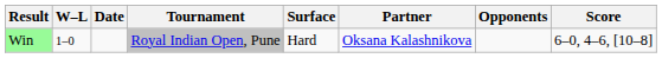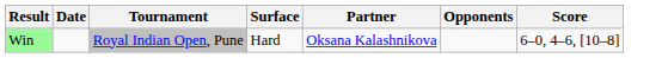 <table class="wikitable">
 <tr>
 <th>Result</th>
-<th>W–L</th>
 <th>Date</th>
 <th>Tournament</th>
 <th>Surface</th>
 <th>Partner</th>
 <th>Opponents</th>
 <th>Score</th>
 </tr>
 <tr>
 <td bgcolor=98FB98>Win</td>
-<td><small>1–0</small></td>
 <td><a href='#'></a></td>
 <td bgcolor=silver><a href='#'>Royal Indian Open</a>, Pune</td>
 <td>Hard</td>
 <td> <a href='#'>Oksana Kalashnikova</a></td>
 <td></td>
 <td>6–0, 4–6, [10–8]</td>
 </tr>
 </table>
